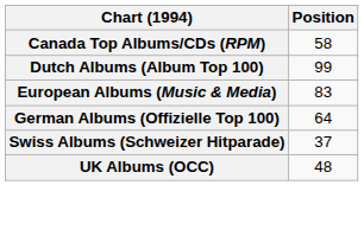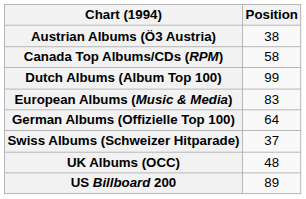 <table class="wikitable sortable plainrowheaders" style="text-align:center">
 <tr>
 <th scope="col">Chart (1994)</th>
 <th scope="col">Position</th>
+</tr>
+<tr>
+<th scope="row">Austrian Albums (Ö3 Austria)</th>
+<td>38</td>
 </tr>
 <tr>
 <th scope="row">Canada Top Albums/CDs (<em>RPM</em>)</th>
 <td>58</td>
 </tr>
 <tr>
 <th scope="row">Dutch Albums (Album Top 100)</th>
 <td>99</td>
 </tr>
 <tr>
 <th scope="row">European Albums (<em>Music & Media</em>)</th>
 <td>83</td>
 </tr>
 <tr>
 <th scope="row">German Albums (Offizielle Top 100)</th>
 <td>64</td>
 </tr>
 <tr>
 <th scope="row">Swiss Albums (Schweizer Hitparade)</th>
 <td>37</td>
 </tr>
 <tr>
 <th scope="row">UK Albums (OCC)</th>
 <td>48</td>
 </tr>
+<tr>
+<th scope="row">US <em>Billboard</em> 200</th>
+<td>89</td>
+</tr>
 </table>
